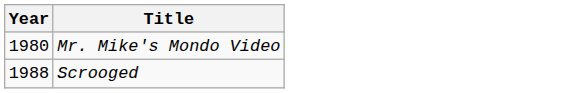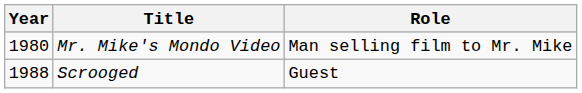 <table class="wikitable">
 <tr>
 <th>Year</th>
 <th>Title</th>
+<th>Role</th>
 </tr>
 <tr>
 <td>1980</td>
 <td><em>Mr. Mike's Mondo Video</em></td>
+<td>Man selling film to Mr. Mike</td>
 </tr>
 <tr>
 <td>1988</td>
 <td><em>Scrooged</em></td>
+<td>Guest</td>
 </tr>
 </table>
